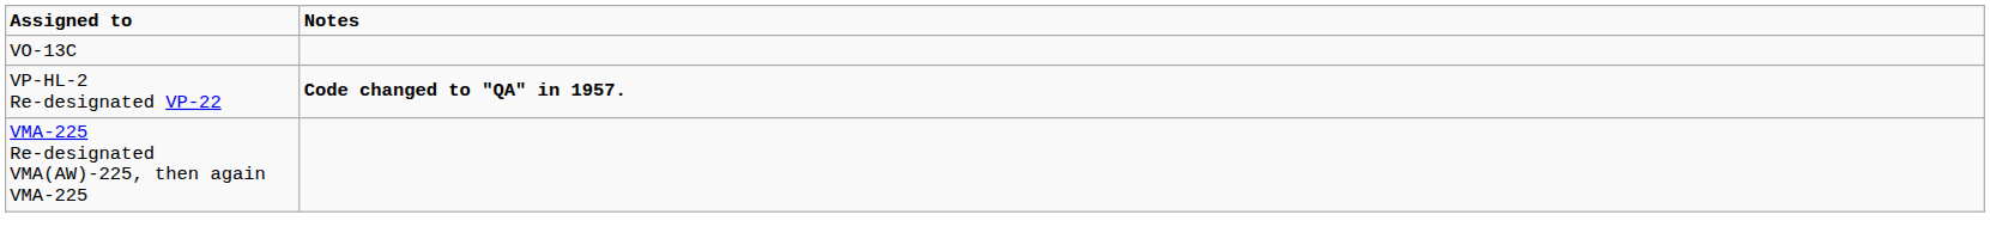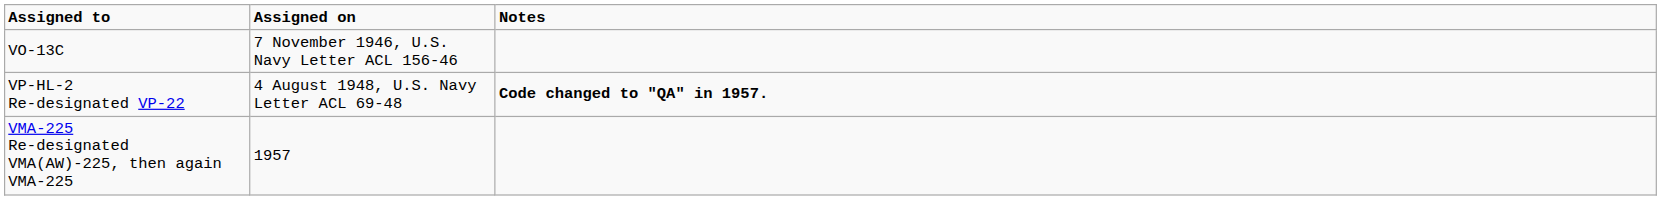 <table class="wikitable" style="width: 70%;">
 <tr>
 <td style="width: 200px;"><strong>Assigned to</strong></td>
+<td style="width: 200px;"><strong>Assigned on</strong></td>
 <td><strong>Notes</strong></td>
 </tr>
 <tr>
 <td>VO-13C</td>
+<td>7 November 1946, U.S. Navy Letter ACL 156-46</td>
 <td></td>
 </tr>
 <tr>
 <td>VP-HL-2<br>Re-designated <a href='#'>VP-22</a></td>
+<td>4 August 1948, U.S. Navy Letter ACL 69-48</td>
 <td><strong>Code changed to "QA" in 1957.</strong></td>
 </tr>
 <tr>
 <td><a href='#'>VMA-225</a><br>Re-designated VMA(AW)-225, then again VMA-225</td>
+<td>1957</td>
 <td></td>
 </tr>
 </table>
